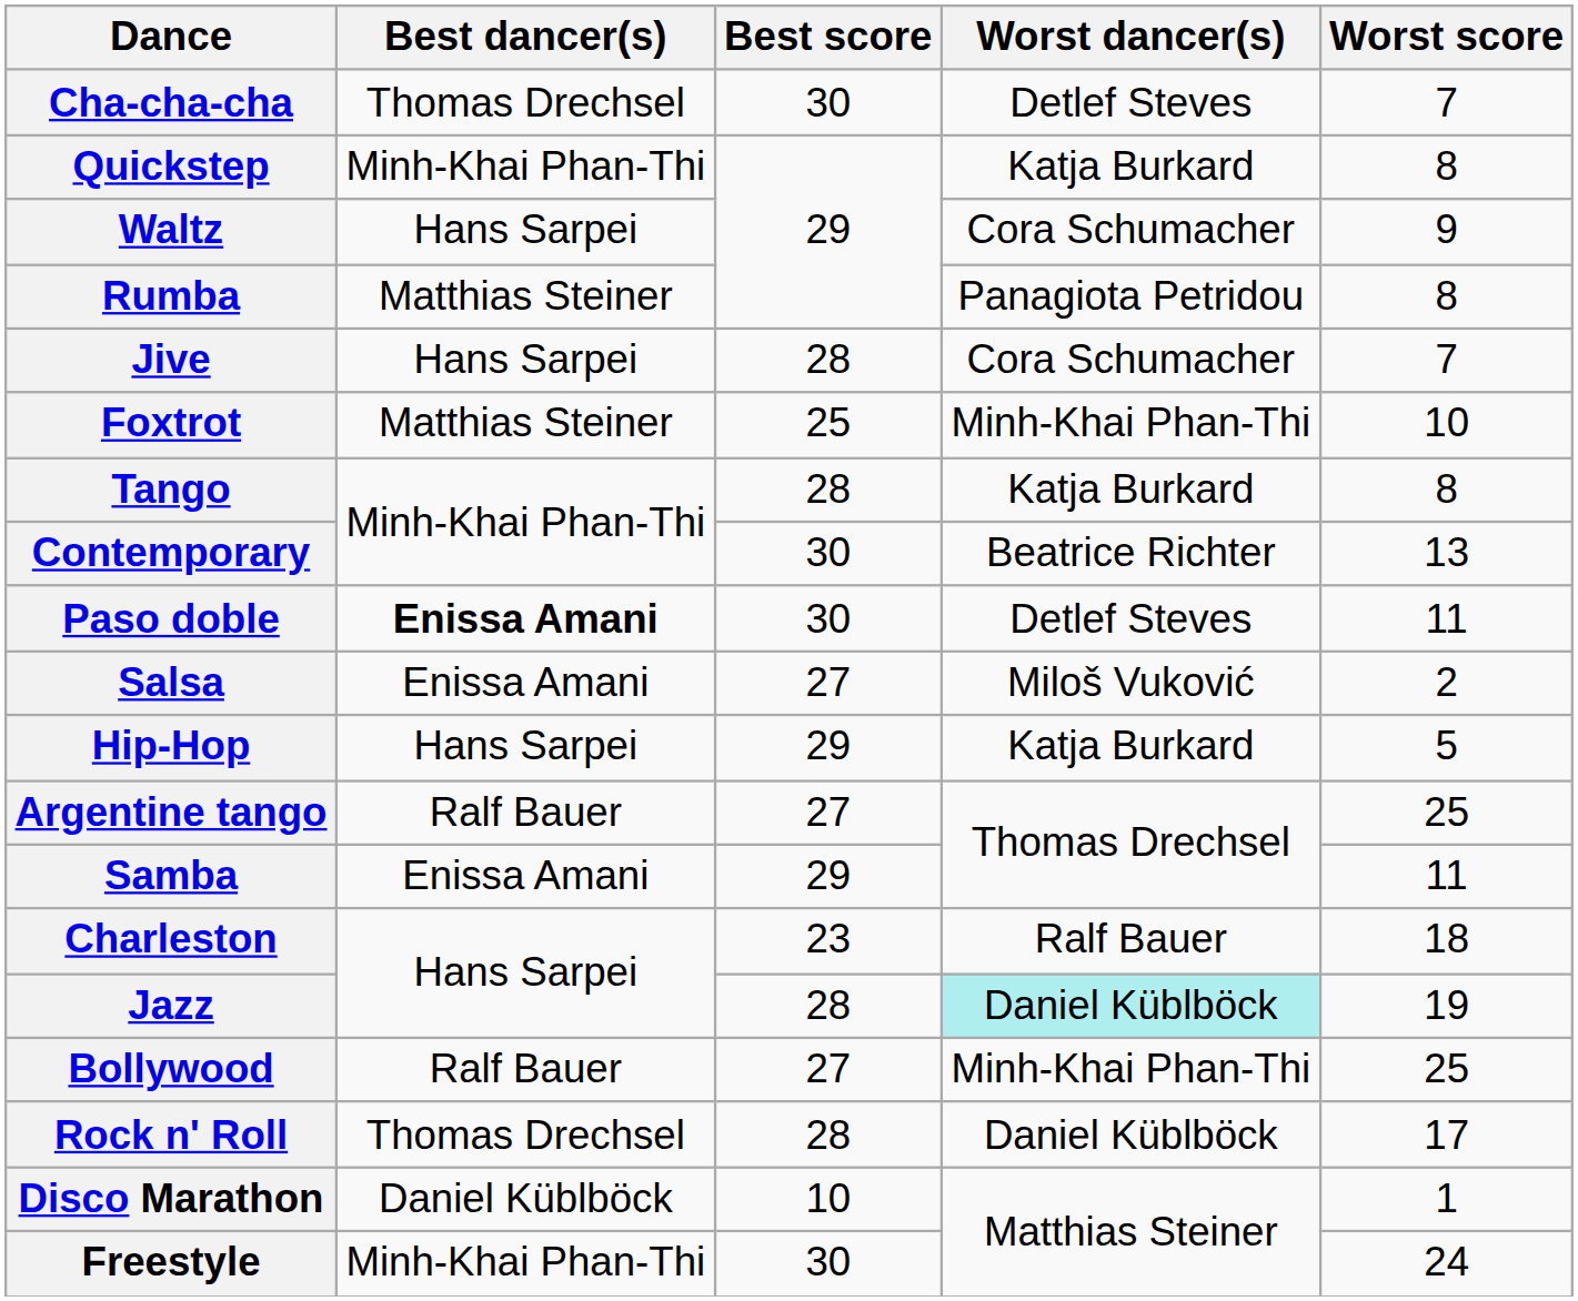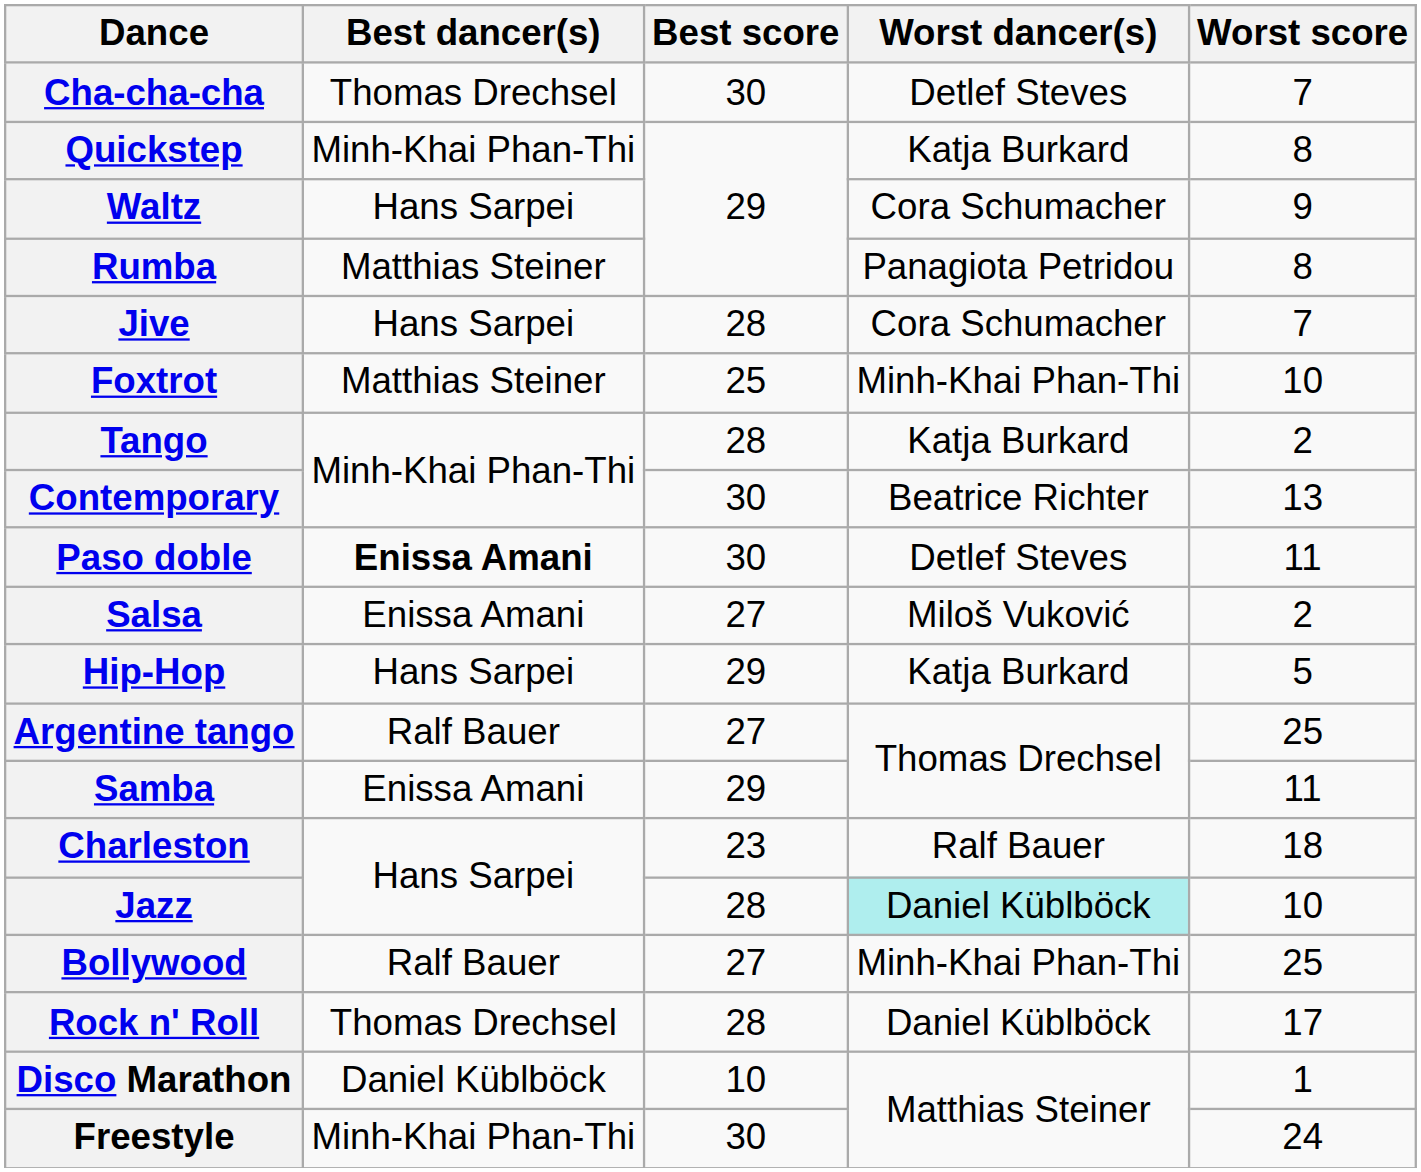 <table class="wikitable sortable center">
 <tr>
 <th>Dance</th>
 <th>Best dancer(s)</th>
 <th>Best score</th>
 <th>Worst dancer(s)</th>
 <th>Worst score</th>
 </tr>
 <tr>
 <th><a href='#'>Cha-cha-cha</a></th>
 <td style="text-align: center;">Thomas Drechsel</td>
 <td style="text-align: center;">30</td>
 <td style="text-align: center;">Detlef Steves</td>
 <td style="text-align: center;">7</td>
 </tr>
 <tr>
 <th><a href='#'>Quickstep</a></th>
 <td style="text-align: center;">Minh-Khai Phan-Thi</td>
 <td rowspan="3" style="text-align: center;">29</td>
 <td style="text-align: center;">Katja Burkard</td>
 <td style="text-align: center;">8</td>
 </tr>
 <tr>
 <th><a href='#'>Waltz</a></th>
 <td style="text-align: center;">Hans Sarpei</td>
 <td style="text-align: center;">Cora Schumacher</td>
 <td style="text-align: center;">9</td>
 </tr>
 <tr>
 <th><a href='#'>Rumba</a></th>
 <td style="text-align: center;">Matthias Steiner</td>
 <td style="text-align: center;">Panagiota Petridou</td>
 <td style="text-align: center;">8</td>
 </tr>
 <tr>
 <th><a href='#'>Jive</a></th>
 <td style="text-align: center;">Hans Sarpei</td>
 <td style="text-align: center;">28</td>
 <td style="text-align: center;">Cora Schumacher</td>
 <td style="text-align: center;">7</td>
 </tr>
 <tr>
 <th><a href='#'>Foxtrot</a></th>
 <td style="text-align: center;">Matthias Steiner</td>
 <td style="text-align: center;">25</td>
 <td style="text-align: center;">Minh-Khai Phan-Thi</td>
 <td style="text-align: center;">10</td>
 </tr>
 <tr>
 <th><a href='#'>Tango</a></th>
 <td rowspan="2" style="text-align: center;">Minh-Khai Phan-Thi</td>
 <td style="text-align: center;">28</td>
 <td style="text-align: center;">Katja Burkard</td>
-<td style="text-align: center;">8</td>
+<td style="text-align: center;">2</td>
 </tr>
 <tr>
 <th><a href='#'>Contemporary</a></th>
 <td style="text-align: center;">30</td>
 <td style="text-align: center;">Beatrice Richter</td>
 <td style="text-align: center;">13</td>
 </tr>
 <tr>
 <th><a href='#'>Paso doble</a></th>
 <td style="text-align: center;"><strong>Enissa Amani</strong></td>
 <td style="text-align: center;">30</td>
 <td style="text-align: center;">Detlef Steves</td>
 <td style="text-align: center;">11</td>
 </tr>
 <tr>
 <th><a href='#'>Salsa</a></th>
 <td style="text-align: center;">Enissa Amani</td>
 <td style="text-align: center;">27</td>
 <td style="text-align: center;">Miloš Vuković</td>
 <td style="text-align: center;">2</td>
 </tr>
 <tr>
 <th><a href='#'>Hip-Hop</a></th>
 <td style="text-align: center;">Hans Sarpei</td>
 <td style="text-align: center;">29</td>
 <td style="text-align: center;">Katja Burkard</td>
 <td style="text-align: center;">5</td>
 </tr>
 <tr>
 <th><a href='#'>Argentine tango</a></th>
 <td style="text-align: center;">Ralf Bauer</td>
 <td style="text-align: center;">27</td>
 <td rowspan="2" style="text-align: center;">Thomas Drechsel</td>
 <td style="text-align: center;">25</td>
 </tr>
 <tr>
 <th><a href='#'>Samba</a></th>
 <td style="text-align: center;">Enissa Amani</td>
 <td style="text-align: center;">29</td>
 <td style="text-align: center;">11</td>
 </tr>
 <tr>
 <th><a href='#'>Charleston</a></th>
 <td rowspan="2" style="text-align: center;">Hans Sarpei</td>
 <td style="text-align: center;">23</td>
 <td style="text-align: center;">Ralf Bauer</td>
 <td style="text-align: center;">18</td>
 </tr>
 <tr>
 <th><a href='#'>Jazz</a></th>
 <td style="text-align: center;">28</td>
 <td style="background: paleturquoise; text-align: center;">Daniel Küblböck</td>
-<td style="text-align: center;">19</td>
+<td style="text-align: center;">10</td>
 </tr>
 <tr>
 <th><a href='#'>Bollywood</a></th>
 <td style="text-align: center;">Ralf Bauer</td>
 <td style="text-align: center;">27</td>
 <td style="text-align: center;">Minh-Khai Phan-Thi</td>
 <td style="text-align: center;">25</td>
 </tr>
 <tr>
 <th><a href='#'>Rock n' Roll</a></th>
 <td style="text-align: center;">Thomas Drechsel</td>
 <td style="text-align: center;">28</td>
 <td style="text-align: center;">Daniel Küblböck</td>
 <td style="text-align: center;">17</td>
 </tr>
 <tr>
 <th><a href='#'>Disco</a> Marathon</th>
 <td style="text-align: center;">Daniel Küblböck</td>
 <td style="text-align: center;">10</td>
 <td rowspan="2" style="text-align: center;">Matthias Steiner</td>
 <td style="text-align: center;">1</td>
 </tr>
 <tr>
 <th>Freestyle</th>
 <td style="text-align: center;">Minh-Khai Phan-Thi</td>
 <td style="text-align: center;">30</td>
 <td style="text-align: center;">24</td>
 </tr>
 <tr>
 </tr>
 </table>
